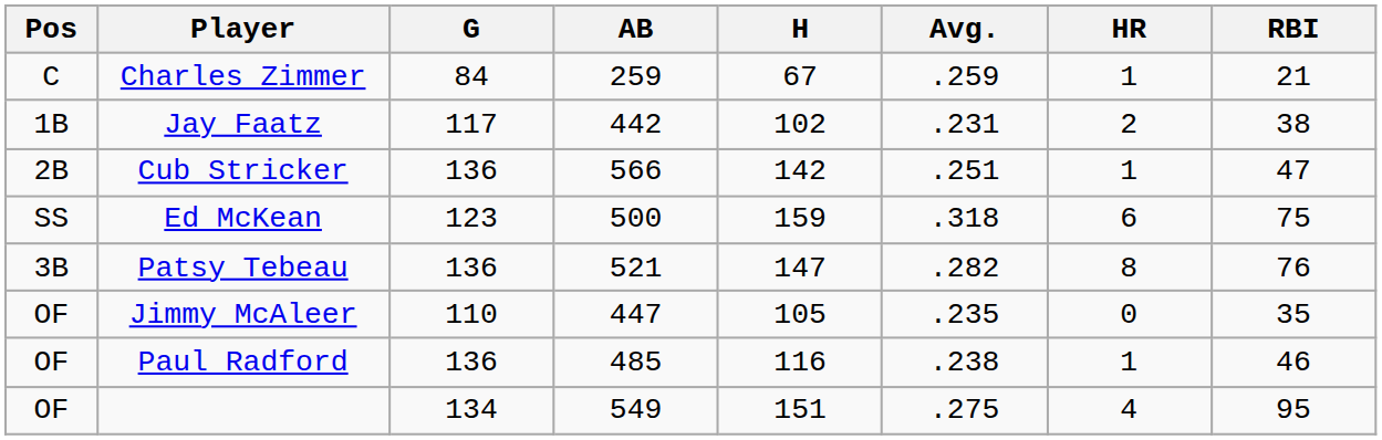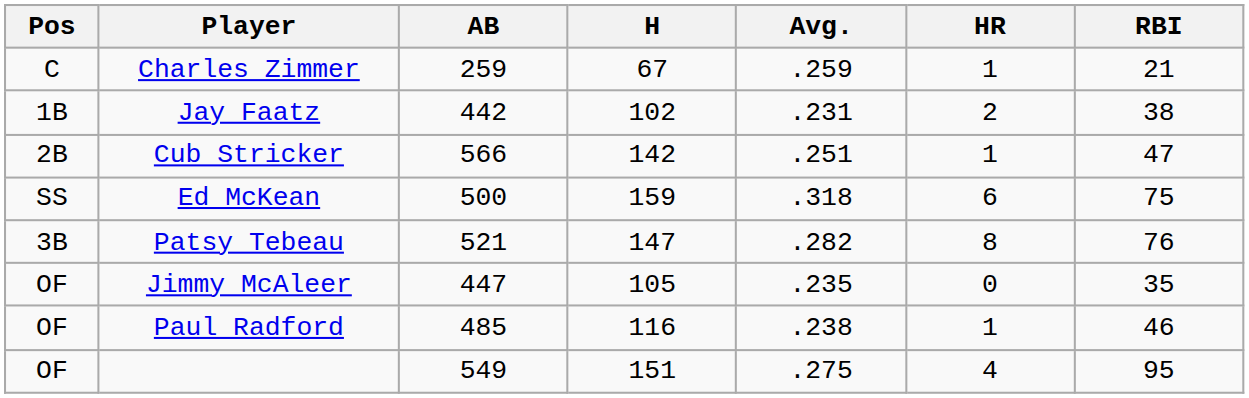 <table class="wikitable sortable">
 <tr>
 <th bgcolor="#DDDDFF" width="5%">Pos</th>
 <th bgcolor="#DDDDFF" width="16%">Player</th>
-<th bgcolor="#DDDDFF" width="9%">G</th>
 <th bgcolor="#DDDDFF" width="9%">AB</th>
 <th bgcolor="#DDDDFF" width="9%">H</th>
 <th bgcolor="#DDDDFF" width="9%">Avg.</th>
 <th bgcolor="#DDDDFF" width="9%">HR</th>
 <th bgcolor="#DDDDFF" width="9%">RBI</th>
 </tr>
 <tr align="center">
 <td>C</td>
 <td><a href='#'>Charles Zimmer</a></td>
-<td>84</td>
 <td>259</td>
 <td>67</td>
 <td>.259</td>
 <td>1</td>
 <td>21</td>
 </tr>
 <tr align=center>
 <td>1B</td>
 <td><a href='#'>Jay Faatz</a></td>
-<td>117</td>
 <td>442</td>
 <td>102</td>
 <td>.231</td>
 <td>2</td>
 <td>38</td>
 </tr>
 <tr align=center>
 <td>2B</td>
 <td><a href='#'>Cub Stricker</a></td>
-<td>136</td>
 <td>566</td>
 <td>142</td>
 <td>.251</td>
 <td>1</td>
 <td>47</td>
 </tr>
 <tr align=center>
 <td>SS</td>
 <td><a href='#'>Ed McKean</a></td>
-<td>123</td>
 <td>500</td>
 <td>159</td>
 <td>.318</td>
 <td>6</td>
 <td>75</td>
 </tr>
 <tr align=center>
 <td>3B</td>
 <td><a href='#'>Patsy Tebeau</a></td>
-<td>136</td>
 <td>521</td>
 <td>147</td>
 <td>.282</td>
 <td>8</td>
 <td>76</td>
 </tr>
 <tr align=center>
 <td>OF</td>
 <td><a href='#'>Jimmy McAleer</a></td>
-<td>110</td>
 <td>447</td>
 <td>105</td>
 <td>.235</td>
 <td>0</td>
 <td>35</td>
 </tr>
 <tr align=center>
 <td>OF</td>
 <td><a href='#'>Paul Radford</a></td>
-<td>136</td>
 <td>485</td>
 <td>116</td>
 <td>.238</td>
 <td>1</td>
 <td>46</td>
 </tr>
 <tr align=center>
 <td>OF</td>
 <td></td>
-<td>134</td>
 <td>549</td>
 <td>151</td>
 <td>.275</td>
 <td>4</td>
 <td>95</td>
 </tr>
 </table>
